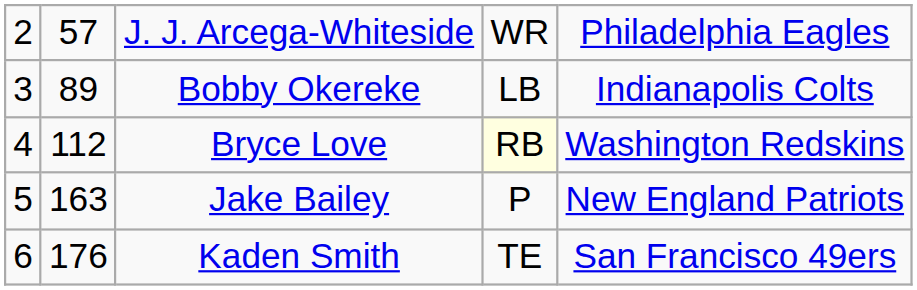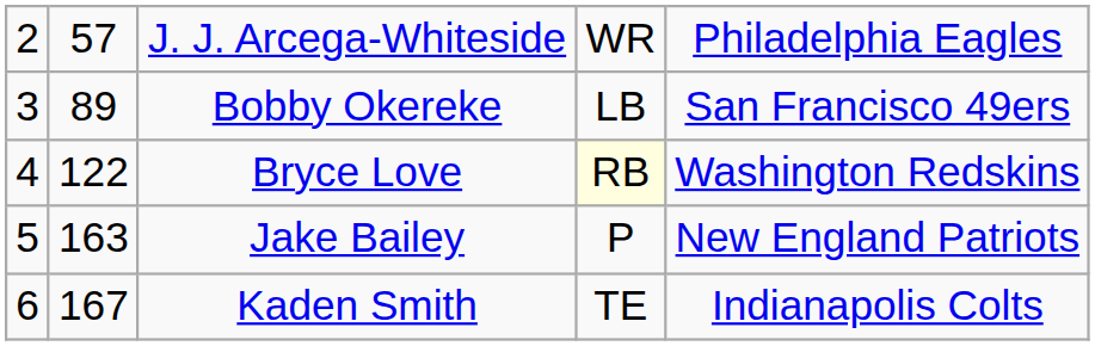 <table class="wikitable" style="text-align:center">
 <tr>
 <td>2</td>
 <td>57</td>
 <td><a href='#'>J. J. Arcega-Whiteside</a></td>
 <td>WR</td>
 <td><a href='#'>Philadelphia Eagles</a></td>
 </tr>
 <tr>
 <td>3</td>
 <td>89</td>
 <td><a href='#'>Bobby Okereke</a></td>
 <td>LB</td>
-<td><a href='#'>Indianapolis Colts</a></td>
+<td><a href='#'>San Francisco 49ers</a></td>
 </tr>
 <tr>
 <td>4</td>
-<td>112</td>
+<td>122</td>
 <td><a href='#'>Bryce Love</a></td>
 <td style="background: lightyellow;">RB</td>
 <td><a href='#'>Washington Redskins</a></td>
 </tr>
 <tr>
 <td>5</td>
 <td>163</td>
 <td><a href='#'>Jake Bailey</a></td>
 <td>P</td>
 <td><a href='#'>New England Patriots</a></td>
 </tr>
 <tr>
 <td>6</td>
-<td>176</td>
+<td>167</td>
 <td><a href='#'>Kaden Smith</a></td>
 <td>TE</td>
-<td><a href='#'>San Francisco 49ers</a></td>
+<td><a href='#'>Indianapolis Colts</a></td>
 </tr>
 </table>
